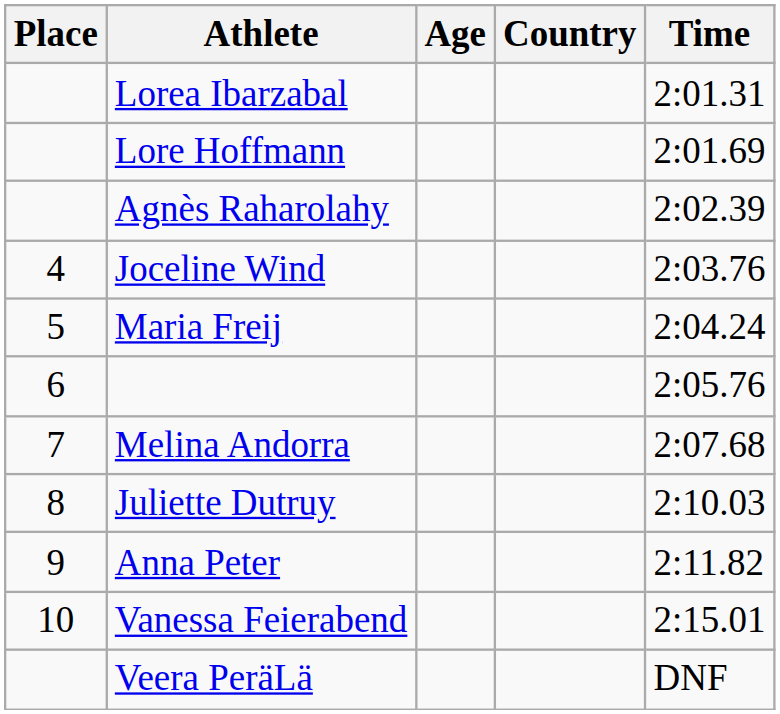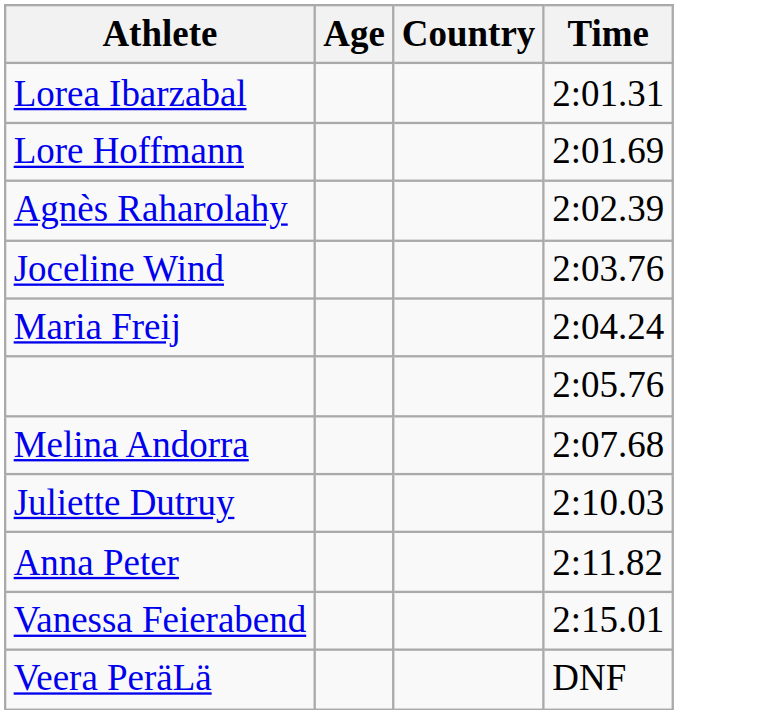 <table class="wikitable mw-datatable sortable">
 <tr>
-<th>Place</th>
 <th>Athlete</th>
 <th>Age</th>
 <th>Country</th>
 <th>Time</th>
 </tr>
 <tr>
-<td align=center></td>
 <td><a href='#'>Lorea Ibarzabal</a></td>
 <td></td>
 <td></td>
 <td>2:01.31</td>
 </tr>
 <tr>
-<td align=center></td>
 <td><a href='#'>Lore Hoffmann</a></td>
 <td></td>
 <td></td>
 <td>2:01.69</td>
 </tr>
 <tr>
-<td align=center></td>
 <td><a href='#'>Agnès Raharolahy</a></td>
 <td></td>
 <td></td>
 <td>2:02.39</td>
 </tr>
 <tr>
-<td align=center>4</td>
 <td><a href='#'>Joceline Wind</a></td>
 <td></td>
 <td></td>
 <td>2:03.76</td>
 </tr>
 <tr>
-<td align=center>5</td>
 <td><a href='#'>Maria Freij</a></td>
 <td></td>
 <td></td>
 <td>2:04.24</td>
 </tr>
 <tr>
-<td align=center>6</td>
 <td></td>
 <td></td>
 <td></td>
 <td>2:05.76</td>
 </tr>
 <tr>
-<td align=center>7</td>
 <td><a href='#'>Melina Andorra</a></td>
 <td></td>
 <td></td>
 <td>2:07.68</td>
 </tr>
 <tr>
-<td align=center>8</td>
 <td><a href='#'>Juliette Dutruy</a></td>
 <td></td>
 <td></td>
 <td>2:10.03</td>
 </tr>
 <tr>
-<td align=center>9</td>
 <td><a href='#'>Anna Peter</a></td>
 <td></td>
 <td></td>
 <td>2:11.82</td>
 </tr>
 <tr>
-<td align=center>10</td>
 <td><a href='#'>Vanessa Feierabend</a></td>
 <td></td>
 <td></td>
 <td>2:15.01</td>
 </tr>
 <tr>
-<td align=center></td>
 <td><a href='#'>Veera PeräLä</a></td>
 <td></td>
 <td></td>
 <td>DNF</td>
 </tr>
 </table>
